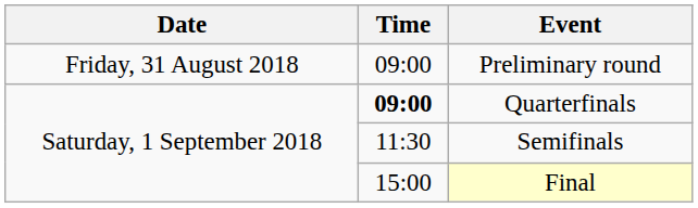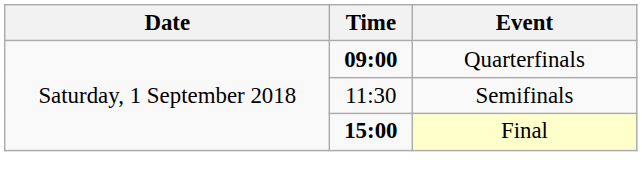 <table class = "wikitable" style="text-align:center;">
 <tr>
 <th width=220>Date</th>
 <th width=50>Time</th>
 <th width=150>Event</th>
-</tr>
-<tr>
-<td>Friday, 31 August 2018</td>
-<td>09:00</td>
-<td>Preliminary round</td>
 </tr>
 <tr>
 <td rowspan=3>Saturday, 1 September 2018</td>
 <td><strong>09:00</strong></td>
 <td>Quarterfinals</td>
 </tr>
 <tr>
 <td>11:30</td>
 <td>Semifinals</td>
 </tr>
 <tr>
-<td>15:00</td>
+<td><strong>15:00</strong></td>
 <td bgcolor=ffffcc>Final</td>
 </tr>
 </table>
